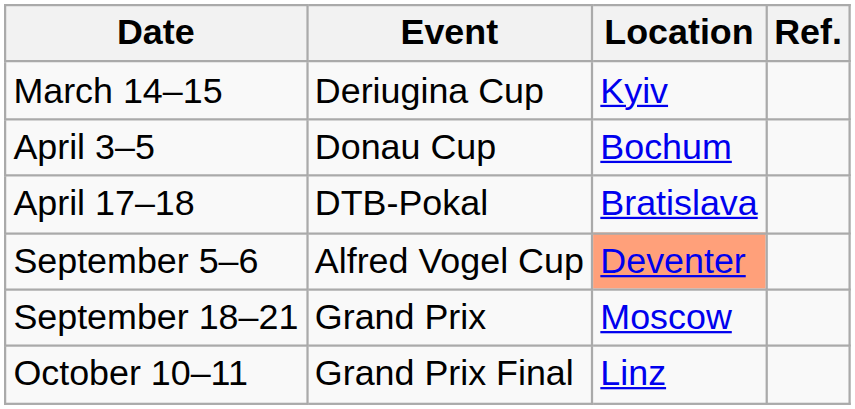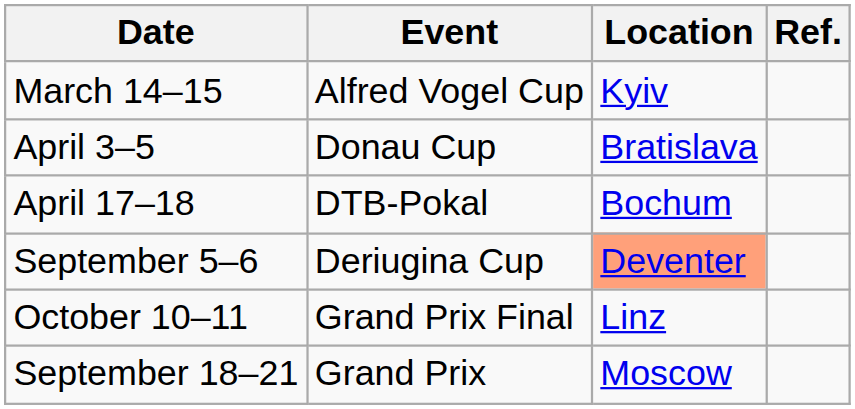 <table class="wikitable sortable">
 <tr>
 <th>Date</th>
 <th>Event</th>
 <th>Location</th>
 <th>Ref.</th>
 </tr>
 <tr>
 <td>March 14–15</td>
-<td>Deriugina Cup</td>
+<td>Alfred Vogel Cup</td>
 <td> <a href='#'>Kyiv</a></td>
 <td></td>
 </tr>
 <tr>
 <td>April 3–5</td>
 <td>Donau Cup</td>
-<td> <a href='#'>Bochum</a></td>
+<td> <a href='#'>Bratislava</a></td>
 <td></td>
 </tr>
 <tr>
 <td>April 17–18</td>
 <td>DTB-Pokal</td>
-<td> <a href='#'>Bratislava</a></td>
+<td> <a href='#'>Bochum</a></td>
 <td></td>
 </tr>
 <tr>
 <td>September 5–6</td>
-<td>Alfred Vogel Cup</td>
+<td>Deriugina Cup</td>
 <td style="background: lightsalmon;"> <a href='#'>Deventer</a></td>
+<td></td>
+</tr>
+<tr>
+<td>October 10–11</td>
+<td>Grand Prix Final</td>
+<td> <a href='#'>Linz</a></td>
 <td></td>
 </tr>
 <tr>
 <td>September 18–21</td>
 <td>Grand Prix</td>
 <td> <a href='#'>Moscow</a></td>
 <td></td>
 </tr>
-<tr>
-<td>October 10–11</td>
-<td>Grand Prix Final</td>
-<td> <a href='#'>Linz</a></td>
-<td></td>
-</tr>
 </table>
